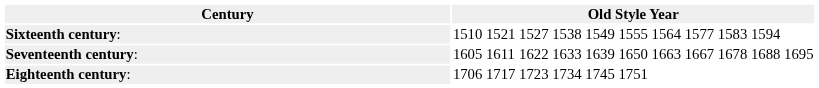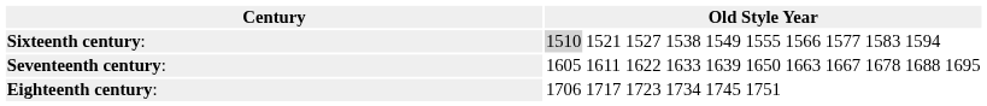 <table class="toccolours">
 <tr style="background-color:#efefef;">
 <th>Century</th>
 <th align="center" colspan="11">Old Style Year</th>
 </tr>
 <tr>
 <td style="background-color:#efefef;"><strong>Sixteenth century</strong>:</td>
-<td width="3%">1510</td>
+<td width="3%" style="background: lightgrey;">1510</td>
 <td width="3%">1521</td>
 <td width="3%">1527</td>
 <td width="3%">1538</td>
 <td width="3%">1549</td>
 <td width="3%">1555</td>
-<td width="3%">1564</td>
+<td width="3%">1566</td>
 <td width="3%">1577</td>
 <td width="3%">1583</td>
 <td width="3%">1594</td>
 </tr>
 <tr>
 <td style="background-color:#efefef;"><strong>Seventeenth century</strong>:</td>
 <td width="3%">1605</td>
 <td width="3%">1611</td>
 <td width="3%">1622</td>
 <td width="3%">1633</td>
 <td width="3%">1639</td>
 <td width="3%">1650</td>
 <td width="3%">1663</td>
 <td width="3%">1667</td>
 <td width="3%">1678</td>
 <td width="3%">1688</td>
 <td width="3%">1695</td>
 </tr>
 <tr>
 <td style="background-color:#efefef;"><strong>Eighteenth century</strong>:</td>
 <td width="3%">1706</td>
 <td width="3%">1717</td>
 <td width="3%">1723</td>
 <td width="3%">1734</td>
 <td width="3%">1745</td>
 <td width="3%">1751</td>
 </tr>
 </table>
